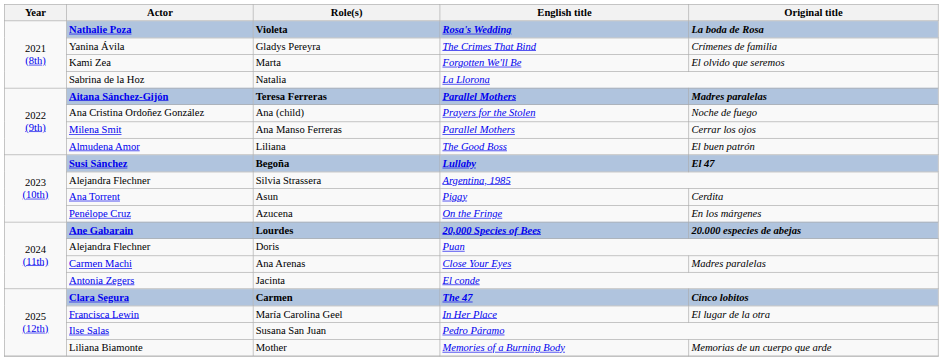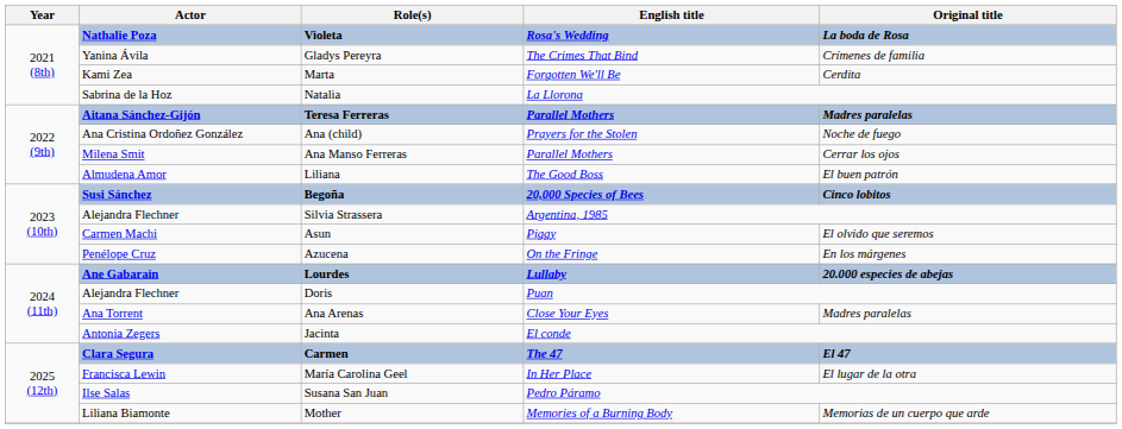 <table class="wikitable sortable" style="text-align:left;">
 <tr>
 <th scope="col" style="width:5%;">Year</th>
 <th scope="col" style="width:15%;">Actor</th>
 <th scope="col" style="width:15%;">Role(s)</th>
 <th scope="col" style="width:20%;">English title</th>
 <th scope="col" style="width:20%;">Original title</th>
 </tr>
 <tr>
 <td rowspan="4" style="text-align:center;">2021<br><a href='#'>(8th)</a><br></td>
 <td style="background:#B0C4DE;"> <strong><a href='#'>Nathalie Poza</a></strong></td>
 <td style="background:#B0C4DE;"><strong>Violeta</strong></td>
 <td style="background:#B0C4DE;"><strong><em><a href='#'>Rosa's Wedding</a></em></strong></td>
 <td style="background:#B0C4DE;"><strong><em>La boda de Rosa</em></strong></td>
 </tr>
 <tr>
 <td> Yanina Ávila</td>
 <td>Gladys Pereyra</td>
 <td><em><a href='#'>The Crimes That Bind</a></em></td>
 <td><em>Crímenes de familia</em></td>
 </tr>
 <tr>
 <td> Kami Zea</td>
 <td>Marta</td>
 <td><em><a href='#'>Forgotten We'll Be</a></em></td>
-<td><em>El olvido que seremos</em></td>
+<td><em>Cerdita</em></td>
 </tr>
 <tr>
 <td> Sabrina de la Hoz</td>
 <td>Natalia</td>
 <td colspan="2"><em><a href='#'>La Llorona</a></em></td>
 </tr>
 <tr>
 <td rowspan="4" style="text-align:center;">2022<br><a href='#'>(9th)</a><br></td>
 <td style="background:#B0C4DE;"><strong> <a href='#'>Aitana Sánchez-Gijón</a></strong></td>
 <td style="background:#B0C4DE;"><strong>Teresa Ferreras</strong></td>
 <td style="background:#B0C4DE;"><strong><em><a href='#'>Parallel Mothers</a></em></strong></td>
 <td style="background:#B0C4DE;"><strong><em>Madres paralelas</em></strong></td>
 </tr>
 <tr>
 <td> Ana Cristina Ordoñez González</td>
 <td>Ana (child)</td>
 <td><em><a href='#'>Prayers for the Stolen</a></em></td>
 <td><em>Noche de fuego</em></td>
 </tr>
 <tr>
 <td> <a href='#'>Milena Smit</a></td>
 <td>Ana Manso Ferreras</td>
 <td><em><a href='#'>Parallel Mothers</a></em></td>
 <td><em>Cerrar los ojos</em></td>
 </tr>
 <tr>
 <td> <a href='#'>Almudena Amor</a></td>
 <td>Liliana</td>
 <td><em><a href='#'>The Good Boss</a></em></td>
 <td><em>El buen patrón</em></td>
 </tr>
 <tr>
 <td rowspan="4" style="text-align:center;">2023<br><a href='#'>(10th)</a><br></td>
 <td style="background:#B0C4DE;"><strong> <a href='#'>Susi Sánchez</a></strong></td>
 <td style="background:#B0C4DE;"><strong>Begoña</strong></td>
-<td style="background:#B0C4DE;"><strong><em><a href='#'>Lullaby</a></em></strong></td>
-<td style="background:#B0C4DE;"><strong><em>El 47</em></strong></td>
+<td style="background:#B0C4DE;"><strong><em><a href='#'>20,000 Species of Bees</a></em></strong></td>
+<td style="background:#B0C4DE;"><strong><em>Cinco lobitos</em></strong></td>
 </tr>
 <tr>
 <td> Alejandra Flechner</td>
 <td>Silvia Strassera</td>
 <td colspan="2"><em><a href='#'>Argentina, 1985</a></em></td>
 </tr>
 <tr>
-<td> <a href='#'>Ana Torrent</a></td>
+<td> <a href='#'>Carmen Machi</a></td>
 <td>Asun</td>
 <td><em><a href='#'>Piggy</a></em></td>
-<td><em>Cerdita</em></td>
+<td><em>El olvido que seremos</em></td>
 </tr>
 <tr>
 <td> <a href='#'>Penélope Cruz</a></td>
 <td>Azucena</td>
 <td><em><a href='#'>On the Fringe</a></em></td>
 <td><em>En los márgenes</em></td>
 </tr>
 <tr>
 <td rowspan="4" style="text-align:center;">2024<br><a href='#'>(11th)</a><br></td>
 <td style="background:#B0C4DE;"> <strong><a href='#'>Ane Gabarain</a></strong></td>
 <td style="background:#B0C4DE;"><strong>Lourdes</strong></td>
-<td style="background:#B0C4DE;"><strong><em><a href='#'>20,000 Species of Bees</a></em></strong></td>
+<td style="background:#B0C4DE;"><strong><em><a href='#'>Lullaby</a></em></strong></td>
 <td style="background:#B0C4DE;"><strong><em>20.000 especies de abejas</em></strong></td>
 </tr>
 <tr>
 <td> Alejandra Flechner</td>
 <td>Doris</td>
 <td colspan="2"><em><a href='#'>Puan</a></em></td>
 </tr>
 <tr>
-<td> <a href='#'>Carmen Machi</a></td>
+<td> <a href='#'>Ana Torrent</a></td>
 <td>Ana Arenas</td>
 <td><em><a href='#'>Close Your Eyes</a></em></td>
 <td><em>Madres paralelas</em></td>
 </tr>
 <tr>
 <td> <a href='#'>Antonia Zegers</a></td>
 <td>Jacinta</td>
 <td colspan="2"><em><a href='#'>El conde</a></em></td>
 </tr>
 <tr>
 <td rowspan="4" style="text-align:center;">2025<br><a href='#'>(12th)</a><br></td>
 <td style="background:#B0C4DE;"> <strong><a href='#'>Clara Segura</a></strong></td>
 <td style="background:#B0C4DE;"><strong>Carmen</strong></td>
 <td style="background:#B0C4DE;"><strong><em><a href='#'>The 47</a></em></strong></td>
-<td style="background:#B0C4DE;"><strong><em>Cinco lobitos</em></strong></td>
+<td style="background:#B0C4DE;"><strong><em>El 47</em></strong></td>
 </tr>
 <tr>
 <td> <a href='#'>Francisca Lewin</a></td>
 <td>María Carolina Geel</td>
 <td><em><a href='#'>In Her Place</a></em></td>
 <td><em>El lugar de la otra</em></td>
 </tr>
 <tr>
 <td> <a href='#'>Ilse Salas</a></td>
 <td>Susana San Juan</td>
 <td colspan="2"><em><a href='#'>Pedro Páramo</a></em></td>
 </tr>
 <tr>
 <td> Liliana Biamonte</td>
 <td>Mother</td>
 <td><em><a href='#'>Memories of a Burning Body</a></em></td>
 <td><em>Memorias de un cuerpo que arde</em></td>
 </tr>
 <tr>
 </tr>
 </table>
